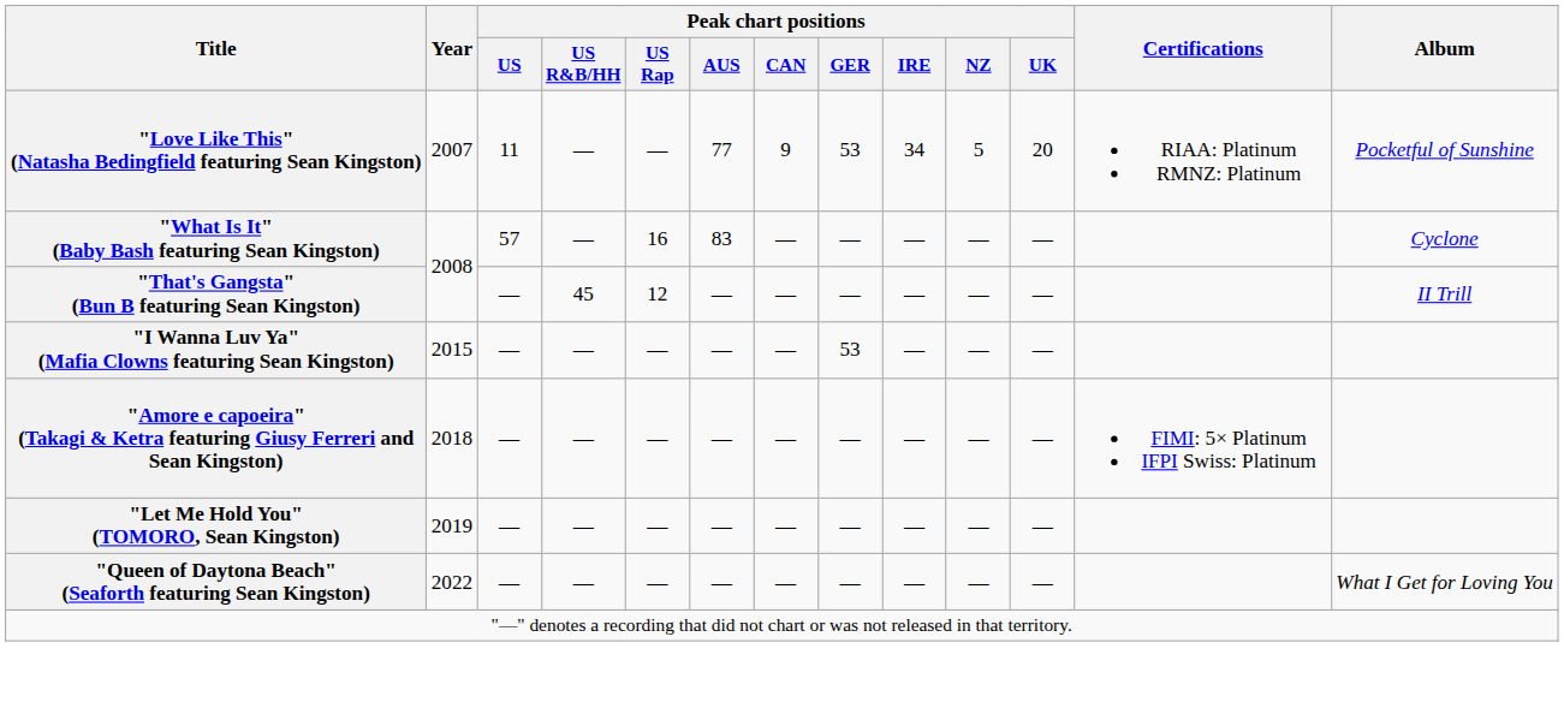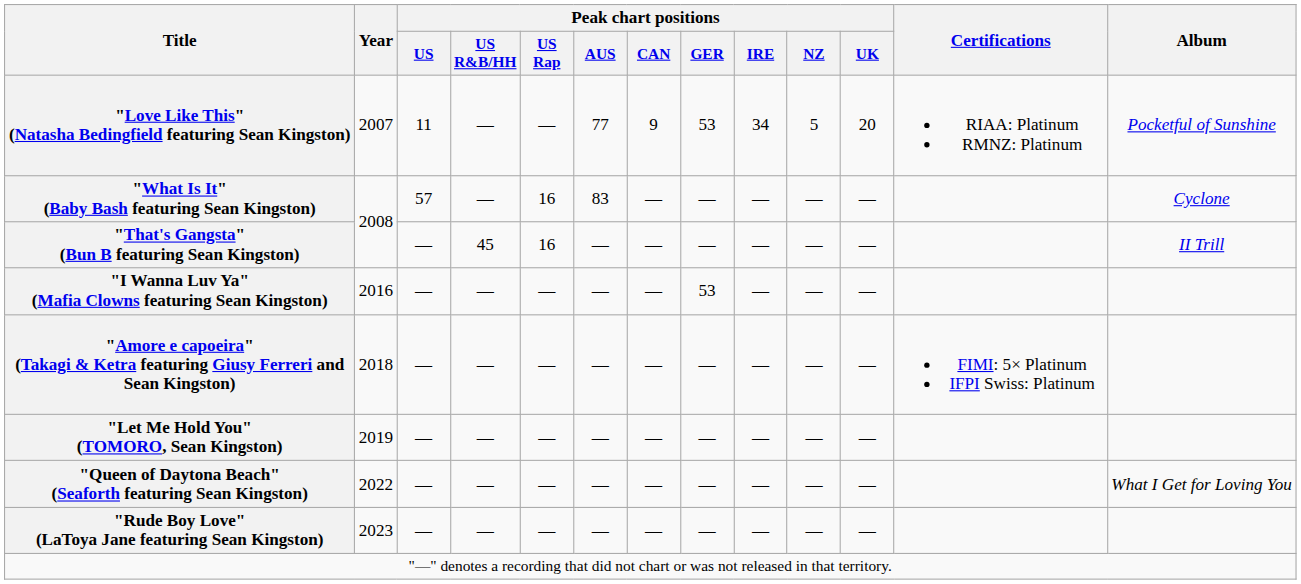 <table class="wikitable plainrowheaders" style="text-align:center;" border="1">
 <tr>
 <th rowspan="2" style="width:20em;">Title</th>
 <th rowspan="2">Year</th>
 <th colspan="9">Peak chart positions</th>
 <th rowspan="2" style="width:12em;"><a href='#'>Certifications</a></th>
 <th rowspan="2">Album</th>
 </tr>
 <tr>
 <th style="width:3em;font-size:90%;"><a href='#'>US</a><br></th>
 <th style="width:3em;font-size:90%;"><a href='#'>US R&B/HH</a><br></th>
 <th style="width:3em;font-size:90%;"><a href='#'>US Rap</a><br></th>
 <th style="width:3em;font-size:90%;"><a href='#'>AUS</a><br></th>
 <th style="width:3em;font-size:90%;"><a href='#'>CAN</a><br></th>
 <th style="width:3em;font-size:90%;"><a href='#'>GER</a><br></th>
 <th style="width:3em;font-size:90%;"><a href='#'>IRE</a><br></th>
 <th style="width:3em;font-size:90%;"><a href='#'>NZ</a><br></th>
 <th style="width:3em;font-size:90%;"><a href='#'>UK</a><br></th>
 </tr>
 <tr>
 <th scope="row">"<a href='#'>Love Like This</a>"<br><span>(<a href='#'>Natasha Bedingfield</a> featuring Sean Kingston)</span></th>
 <td>2007</td>
 <td>11</td>
 <td>—</td>
 <td>—</td>
 <td>77</td>
 <td>9</td>
 <td>53</td>
 <td>34</td>
 <td>5</td>
 <td>20</td>
 <td><br><ul><li>RIAA: Platinum</li><li>RMNZ: Platinum</li></ul></td>
 <td><em><a href='#'>Pocketful of Sunshine</a></em></td>
 </tr>
 <tr>
 <th scope="row">"<a href='#'>What Is It</a>"<br><span>(<a href='#'>Baby Bash</a> featuring Sean Kingston)</span></th>
 <td rowspan="2">2008</td>
 <td>57</td>
 <td>—</td>
 <td>16</td>
 <td>83</td>
 <td>—</td>
 <td>—</td>
 <td>—</td>
 <td>—</td>
 <td>—</td>
 <td></td>
 <td><em><a href='#'>Cyclone</a></em></td>
 </tr>
 <tr>
 <th scope="row">"<a href='#'>That's Gangsta</a>"<br><span>(<a href='#'>Bun B</a> featuring Sean Kingston)</span></th>
 <td>—</td>
 <td>45</td>
-<td>12</td>
+<td>16</td>
 <td>—</td>
 <td>—</td>
 <td>—</td>
 <td>—</td>
 <td>—</td>
 <td>—</td>
 <td></td>
 <td><em><a href='#'>II Trill</a></em></td>
 </tr>
 <tr>
 <th scope="row">"I Wanna Luv Ya"<br><span>(<a href='#'>Mafia Clowns</a> featuring Sean Kingston)</span></th>
-<td>2015</td>
+<td>2016</td>
 <td>—</td>
 <td>—</td>
 <td>—</td>
 <td>—</td>
 <td>—</td>
 <td>53</td>
 <td>—</td>
 <td>—</td>
 <td>—</td>
 <td></td>
 <td></td>
 </tr>
 <tr>
 <th scope="row">"<a href='#'>Amore e capoeira</a>"<br><span>(<a href='#'>Takagi & Ketra</a> featuring <a href='#'>Giusy Ferreri</a> and Sean Kingston)</span></th>
 <td>2018</td>
 <td>—</td>
 <td>—</td>
 <td>—</td>
 <td>—</td>
 <td>—</td>
 <td>—</td>
 <td>—</td>
 <td>—</td>
 <td>—</td>
 <td><br><ul><li><a href='#'>FIMI</a>: 5× Platinum</li><li><a href='#'>IFPI</a> Swiss: Platinum</li></ul></td>
 <td></td>
 </tr>
 <tr>
 <th scope="row">"Let Me Hold You"<br><span>(<a href='#'>TOMORO</a>, Sean Kingston)</span></th>
 <td>2019</td>
 <td>—</td>
 <td>—</td>
 <td>—</td>
 <td>—</td>
 <td>—</td>
 <td>—</td>
 <td>—</td>
 <td>—</td>
 <td>—</td>
 <td></td>
 <td></td>
 </tr>
 <tr>
 <th scope="row">"Queen of Daytona Beach"<br><span>(<a href='#'>Seaforth</a> featuring Sean Kingston)</span></th>
 <td>2022</td>
 <td>—</td>
 <td>—</td>
 <td>—</td>
 <td>—</td>
 <td>—</td>
 <td>—</td>
 <td>—</td>
 <td>—</td>
 <td>—</td>
 <td></td>
 <td><em>What I Get for Loving You</em></td>
 </tr>
 <tr>
+<th scope="row">"Rude Boy Love"<br><span>(LaToya Jane featuring Sean Kingston)</span></th>
+<td>2023</td>
+<td>—</td>
+<td>—</td>
+<td>—</td>
+<td>—</td>
+<td>—</td>
+<td>—</td>
+<td>—</td>
+<td>—</td>
+<td>—</td>
+<td></td>
+<td></td>
+</tr>
+<tr>
 <td colspan="13" style="font-size:90%">"—" denotes a recording that did not chart or was not released in that territory.</td>
 </tr>
 </table>
